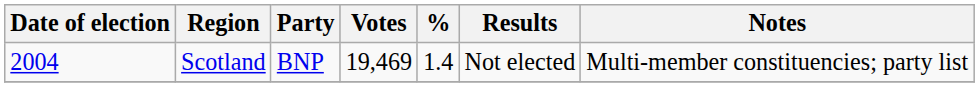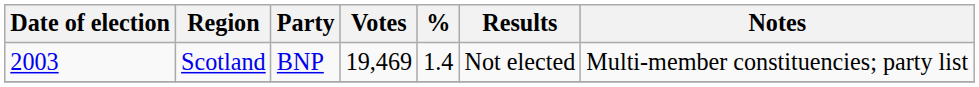 <table class="wikitable">
 <tr>
 <th>Date of election</th>
 <th>Region</th>
 <th>Party</th>
 <th>Votes</th>
 <th>%</th>
 <th>Results</th>
 <th>Notes</th>
 </tr>
 <tr>
-<td><a href='#'>2004</a></td>
+<td><a href='#'>2003</a></td>
 <td><a href='#'>Scotland</a></td>
 <td><a href='#'>BNP</a></td>
 <td>19,469</td>
 <td>1.4</td>
 <td>Not elected</td>
 <td>Multi-member constituencies; party list</td>
 </tr>
 <tr>
 </tr>
 </table>
